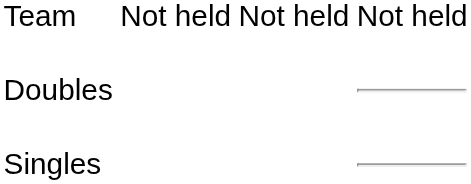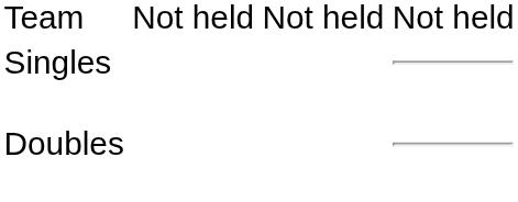 <table>
 <tr>
 <td>Team</td>
 <td>Not held</td>
 <td>Not held</td>
 <td>Not held</td>
 </tr>
 <tr>
+<td>Singles</td>
+<td></td>
+<td></td>
+<td><hr></td>
+</tr>
+<tr>
 <td>Doubles</td>
 <td><br></td>
 <td><br></td>
 <td><br><hr><br></td>
 </tr>
-<tr>
-<td>Singles</td>
-<td></td>
-<td></td>
-<td><hr></td>
-</tr>
 </table>
